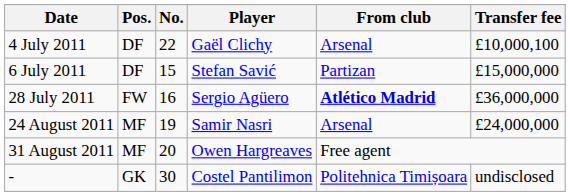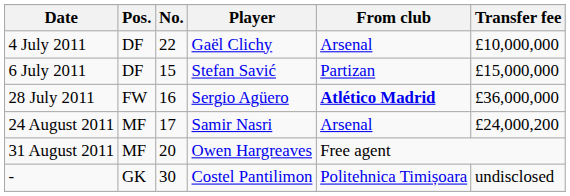 <table class="wikitable">
 <tr>
 </tr>
 <tr>
 <th>Date</th>
 <th>Pos.</th>
 <th>No.</th>
 <th>Player</th>
 <th>From club</th>
 <th>Transfer fee</th>
 </tr>
 <tr>
 <td>4 July 2011</td>
 <td>DF</td>
 <td>22</td>
 <td> <a href='#'>Gaël Clichy</a></td>
 <td> <a href='#'>Arsenal</a></td>
-<td>£10,000,100</td>
+<td>£10,000,000</td>
 </tr>
 <tr>
 <td>6 July 2011</td>
 <td>DF</td>
 <td>15</td>
 <td> <a href='#'>Stefan Savić</a></td>
 <td> <a href='#'>Partizan</a></td>
 <td>£15,000,000</td>
 </tr>
 <tr>
 <td>28 July 2011</td>
 <td>FW</td>
 <td>16</td>
 <td> <a href='#'>Sergio Agüero</a></td>
 <td><strong> <a href='#'>Atlético Madrid</a></strong></td>
 <td>£36,000,000</td>
 </tr>
 <tr>
 <td>24 August 2011</td>
 <td>MF</td>
-<td>19</td>
+<td>17</td>
 <td> <a href='#'>Samir Nasri</a></td>
 <td> <a href='#'>Arsenal</a></td>
-<td>£24,000,000</td>
+<td>£24,000,200</td>
 </tr>
 <tr>
 <td>31 August 2011</td>
 <td>MF</td>
 <td>20</td>
 <td> <a href='#'>Owen Hargreaves</a></td>
 <td colspan="3">Free agent</td>
 </tr>
 <tr>
 <td 31 January 2012>-</td>
 <td>GK</td>
 <td>30</td>
 <td> <a href='#'>Costel Pantilimon</a></td>
 <td> <a href='#'>Politehnica Timișoara</a></td>
 <td>undisclosed</td>
 </tr>
 </table>
